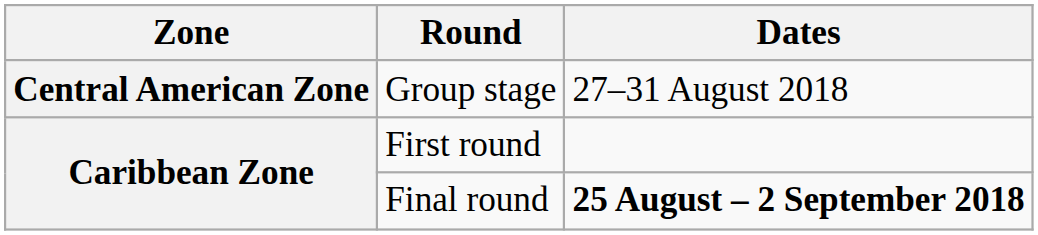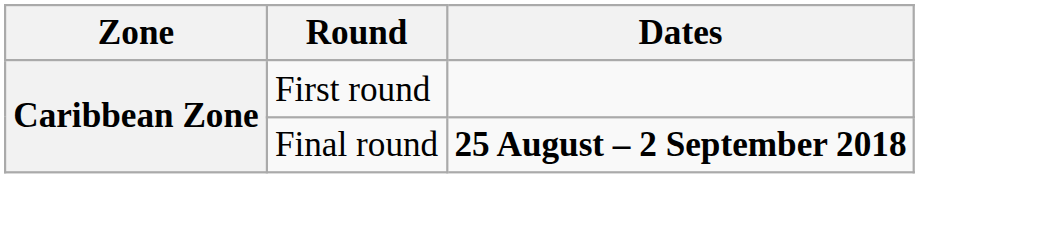 <table class="wikitable">
 <tr>
 <th>Zone</th>
 <th>Round</th>
 <th>Dates</th>
-</tr>
-<tr>
-<th>Central American Zone</th>
-<td>Group stage</td>
-<td>27–31 August 2018</td>
 </tr>
 <tr>
 <th rowspan=2>Caribbean Zone</th>
 <td>First round</td>
 <td></td>
 </tr>
 <tr>
 <td>Final round</td>
 <td><strong>25 August – 2 September 2018</strong></td>
 </tr>
 </table>
